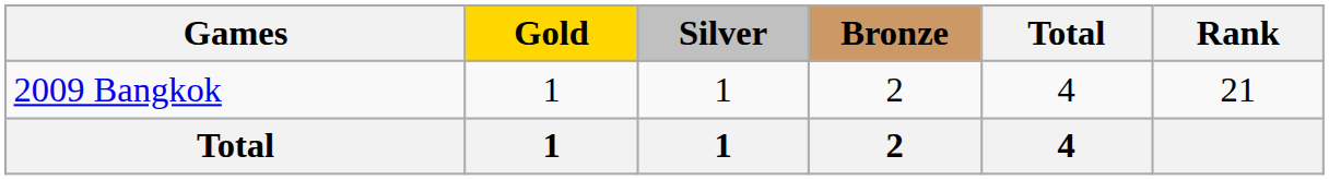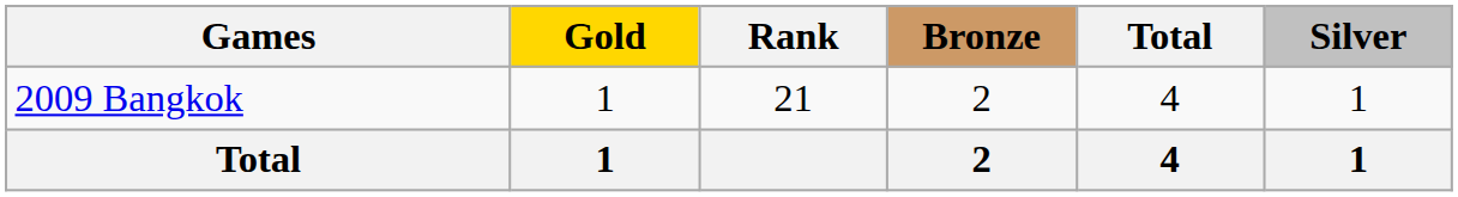 <table class="wikitable sortable" style="text-align:center;">
 <tr>
 <th width=200>Games</th>
 <td bgcolor=gold width=70><strong>Gold</strong></td>
-<td bgcolor=silver width=70><strong>Silver</strong></td>
+<th width=70>Rank</th>
 <td bgcolor=#cc9966 width=70><strong>Bronze</strong></td>
 <th width=70>Total</th>
-<th width=70>Rank</th>
+<td bgcolor=silver width=70><strong>Silver</strong></td>
 </tr>
 <tr>
 <td align=left> <a href='#'>2009 Bangkok</a></td>
 <td>1</td>
-<td>1</td>
+<td>21</td>
 <td>2</td>
 <td>4</td>
-<td>21</td>
+<td>1</td>
 </tr>
 <tr class="sortbottom">
 <th>Total</th>
 <th>1</th>
-<th>1</th>
+<th></th>
 <th>2</th>
 <th>4</th>
-<th></th>
+<th>1</th>
 </tr>
 </table>
